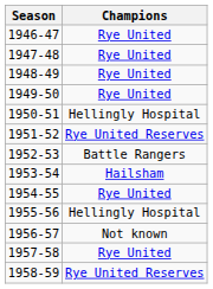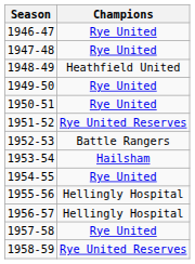 <table class="wikitable" style="text-align: center;">
 <tr>
 <th>Season</th>
 <th>Champions</th>
 </tr>
 <tr>
 <td>1946-47</td>
 <td><a href='#'>Rye United</a></td>
 </tr>
 <tr>
 <td>1947-48</td>
 <td><a href='#'>Rye United</a></td>
 </tr>
 <tr>
 <td>1948-49</td>
-<td><a href='#'>Rye United</a></td>
+<td>Heathfield United</td>
 </tr>
 <tr>
 <td>1949-50</td>
 <td><a href='#'>Rye United</a></td>
 </tr>
 <tr>
 <td>1950-51</td>
-<td>Hellingly Hospital</td>
+<td><a href='#'>Rye United</a></td>
 </tr>
 <tr>
 <td>1951-52</td>
 <td><a href='#'>Rye United Reserves</a></td>
 </tr>
 <tr>
 <td>1952-53</td>
 <td>Battle Rangers</td>
 </tr>
 <tr>
 <td>1953-54</td>
 <td><a href='#'>Hailsham</a></td>
 </tr>
 <tr>
 <td>1954-55</td>
 <td><a href='#'>Rye United</a></td>
 </tr>
 <tr>
 <td>1955-56</td>
 <td>Hellingly Hospital</td>
 </tr>
 <tr>
 <td>1956-57</td>
-<td>Not known</td>
+<td>Hellingly Hospital</td>
 </tr>
 <tr>
 <td>1957-58</td>
 <td><a href='#'>Rye United</a></td>
 </tr>
 <tr>
 <td>1958-59</td>
 <td><a href='#'>Rye United Reserves</a></td>
 </tr>
 </table>
